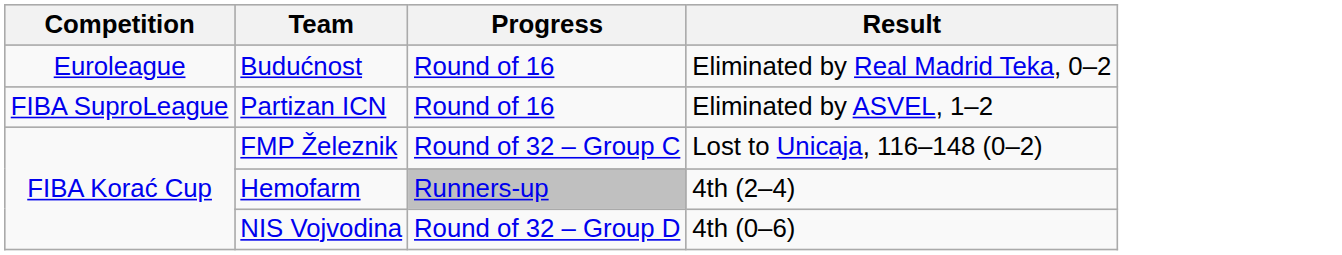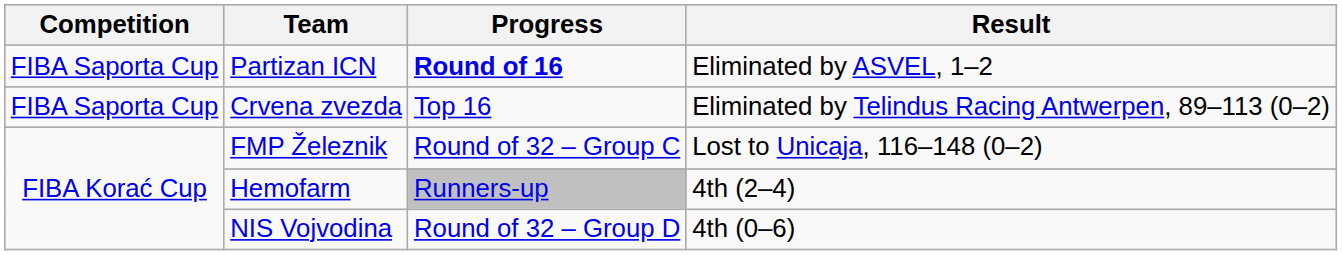 <table class="wikitable">
 <tr>
 <th>Competition</th>
 <th>Team</th>
 <th>Progress</th>
 <th>Result</th>
 </tr>
 <tr>
-<td align="center"><a href='#'>Euroleague</a></td>
-<td><a href='#'>Budućnost</a></td>
-<td><a href='#'>Round of 16</a></td>
-<td align="left">Eliminated by  <a href='#'>Real Madrid Teka</a>, 0–2</td>
+<td align="center"><a href='#'>FIBA Saporta Cup</a></td>
+<td><a href='#'>Partizan ICN</a></td>
+<td><strong><a href='#'>Round of 16</a></strong></td>
+<td align="left">Eliminated by  <a href='#'>ASVEL</a>, 1–2</td>
 </tr>
 <tr>
-<td align="center"><a href='#'>FIBA SuproLeague</a></td>
-<td><a href='#'>Partizan ICN</a></td>
-<td><a href='#'>Round of 16</a></td>
-<td align="left">Eliminated by  <a href='#'>ASVEL</a>, 1–2</td>
+<td align="center"><a href='#'>FIBA Saporta Cup</a></td>
+<td><a href='#'>Crvena zvezda</a></td>
+<td><a href='#'>Top 16</a></td>
+<td align="left">Eliminated by  <a href='#'>Telindus Racing Antwerpen</a>, 89–113 (0–2)</td>
 </tr>
 <tr>
 <td rowspan="3" align="center"><a href='#'>FIBA Korać Cup</a></td>
 <td><a href='#'>FMP Železnik</a></td>
 <td><a href='#'>Round of 32 – Group C</a></td>
 <td align="left">Lost to  <a href='#'>Unicaja</a>, 116–148 (0–2)</td>
 </tr>
 <tr>
 <td><a href='#'>Hemofarm</a></td>
 <td bgcolor=silver><a href='#'>Runners-up</a></td>
 <td align="left">4th (2–4)</td>
 </tr>
 <tr>
 <td><a href='#'>NIS Vojvodina</a></td>
 <td><a href='#'>Round of 32 – Group D</a></td>
 <td align="left">4th (0–6)</td>
 </tr>
 </table>
